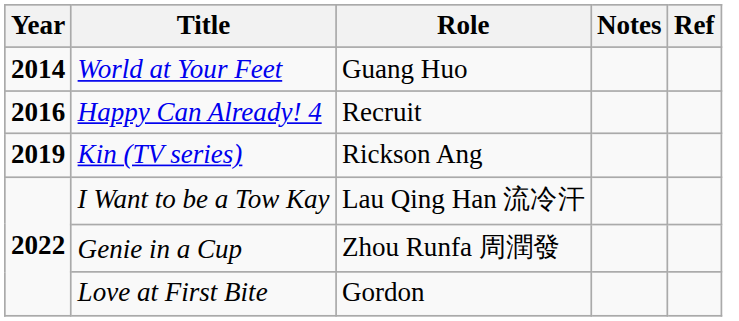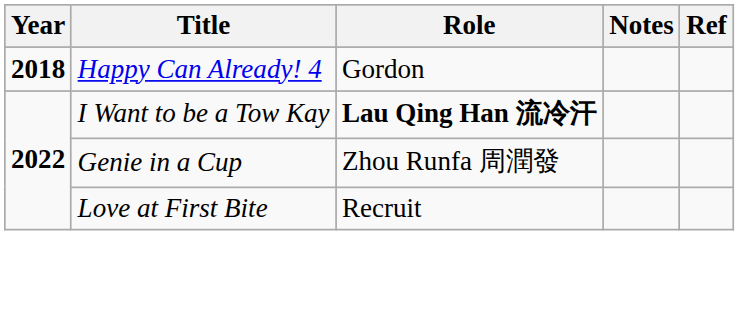 <table class="wikitable">
 <tr>
 <th>Year</th>
 <th>Title</th>
 <th>Role</th>
 <th>Notes</th>
 <th>Ref</th>
 </tr>
 <tr>
-<td><strong>2014</strong></td>
-<td><em><a href='#'>World at Your Feet</a></em></td>
-<td>Guang Huo</td>
-<td></td>
-<td></td>
-</tr>
-<tr>
-<td><strong>2016</strong></td>
+<td><strong>2018</strong></td>
 <td><em><a href='#'>Happy Can Already! 4</a></em></td>
-<td>Recruit</td>
-<td></td>
-<td></td>
-</tr>
-<tr>
-<td><strong>2019</strong></td>
-<td><em><a href='#'>Kin (TV series)</a></em></td>
-<td>Rickson Ang</td>
+<td>Gordon</td>
 <td></td>
 <td></td>
 </tr>
 <tr>
 <td rowspan="3"><strong>2022</strong></td>
 <td><em>I Want to be a Tow Kay</em></td>
-<td>Lau Qing Han 流冷汗</td>
+<td><strong>Lau Qing Han 流冷汗</strong></td>
 <td></td>
 <td></td>
 </tr>
 <tr>
 <td><em>Genie in a Cup</em></td>
 <td>Zhou Runfa 周潤發</td>
 <td></td>
 <td></td>
 </tr>
 <tr>
 <td><em>Love at First Bite</em></td>
-<td>Gordon</td>
+<td>Recruit</td>
 <td></td>
 <td></td>
 </tr>
 </table>
